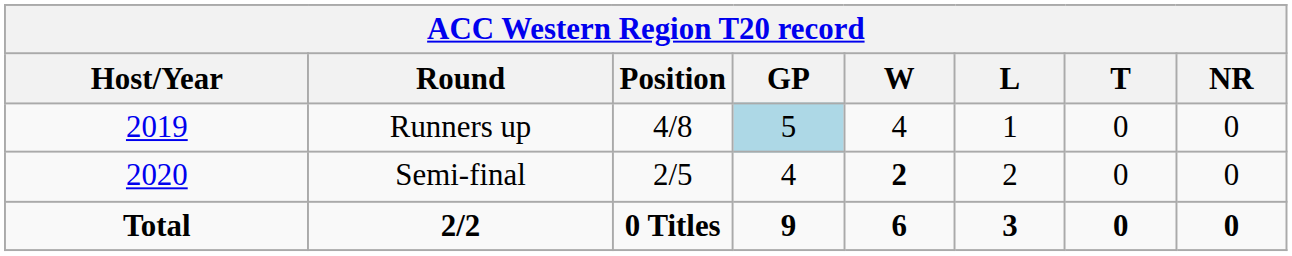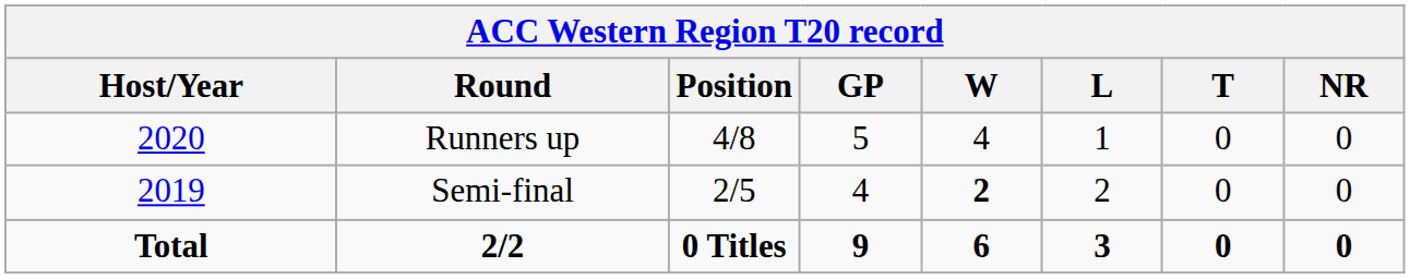 <table class="wikitable" style="text-align: center;">
 <tr>
 <th colspan=8><a href='#'>ACC Western Region T20 record</a></th>
 </tr>
 <tr>
 <th width=150>Host/Year</th>
 <th width=150>Round</th>
 <th width=50>Position</th>
 <th width=50>GP</th>
 <th width=50>W</th>
 <th width=50>L</th>
 <th width=50>T</th>
 <th width=50>NR</th>
 </tr>
 <tr>
-<td> <a href='#'>2019</a></td>
+<td> <a href='#'>2020</a></td>
 <td>Runners up</td>
 <td>4/8</td>
-<td style="background: lightblue;">5</td>
+<td>5</td>
 <td>4</td>
 <td>1</td>
 <td>0</td>
 <td>0</td>
 </tr>
 <tr>
-<td> <a href='#'>2020</a></td>
+<td> <a href='#'>2019</a></td>
 <td>Semi-final</td>
 <td>2/5</td>
 <td>4</td>
 <td><strong>2</strong></td>
 <td>2</td>
 <td>0</td>
 <td>0</td>
 </tr>
 <tr>
 <td><strong>Total</strong></td>
 <td><strong>2/2</strong></td>
 <td><strong>0 Titles</strong></td>
 <td><strong>9</strong></td>
 <td><strong>6</strong></td>
 <td><strong>3</strong></td>
 <td><strong>0</strong></td>
 <td><strong>0</strong></td>
 </tr>
 </table>
